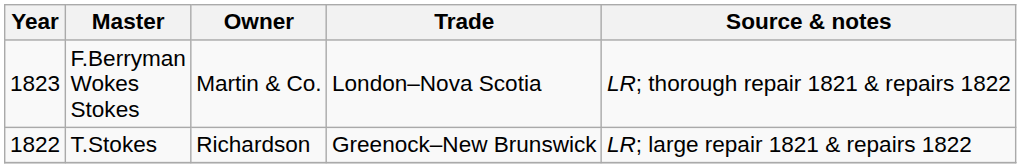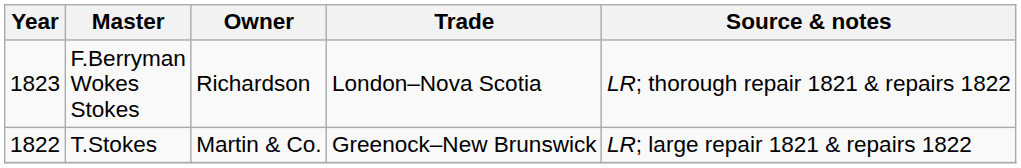 <table class=" wikitable">
 <tr>
 <th>Year</th>
 <th>Master</th>
 <th>Owner</th>
 <th>Trade</th>
 <th>Source & notes</th>
 </tr>
 <tr>
 <td>1823</td>
 <td>F.Berryman<br>Wokes<br>Stokes</td>
-<td>Martin & Co.</td>
+<td>Richardson</td>
 <td>London–Nova Scotia</td>
 <td><em>LR</em>; thorough repair 1821 & repairs 1822</td>
 </tr>
 <tr>
 <td>1822</td>
 <td>T.Stokes</td>
-<td>Richardson</td>
+<td>Martin & Co.</td>
 <td>Greenock–New Brunswick</td>
 <td><em>LR</em>; large repair 1821 & repairs 1822</td>
 </tr>
 <tr>
 </tr>
 </table>
